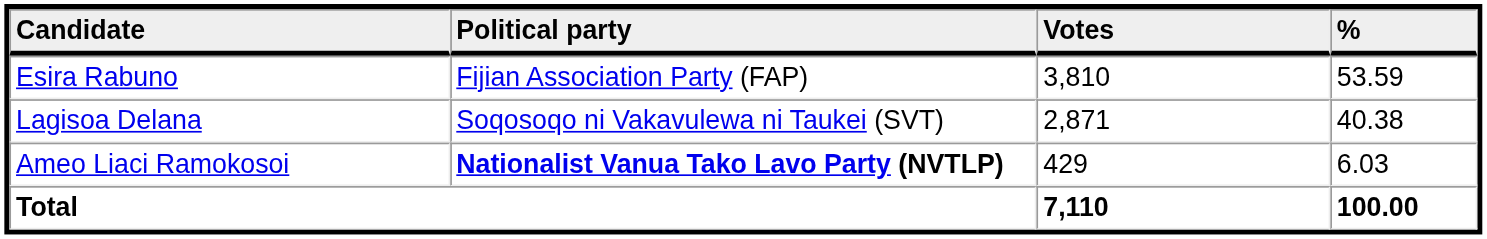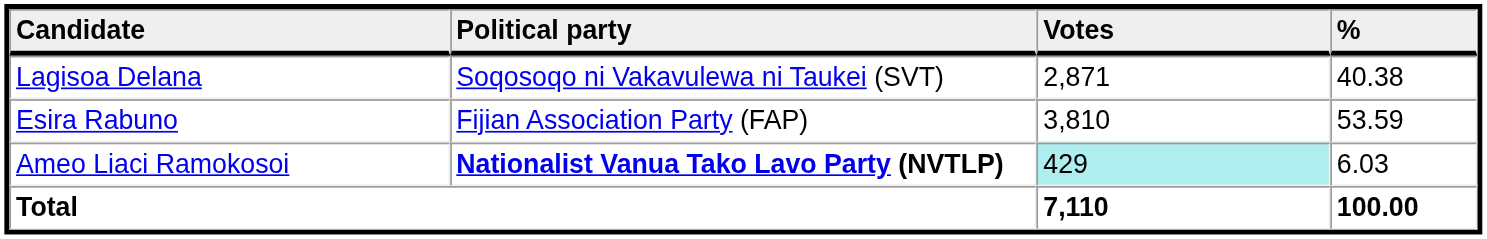 <table table width="70%" border="1" align="center" cellpadding=3 cellspacing=0 style="margin:5px; border:3px solid;">
 <tr>
 <td td width="30%" style="border-bottom:3px solid; background:#efefef;"><strong>Candidate</strong></td>
 <td td width="40%" style="border-bottom:3px solid; background:#efefef;"><strong>Political party</strong></td>
 <td td width="20%" style="border-bottom:3px solid; background:#efefef;"><strong>Votes</strong></td>
 <td td width="10%" style="border-bottom:3px solid; background:#efefef;"><strong>%</strong></td>
 </tr>
 <tr>
+<td><a href='#'>Lagisoa Delana</a></td>
+<td><a href='#'>Soqosoqo ni Vakavulewa ni Taukei</a> (SVT)</td>
+<td>2,871</td>
+<td>40.38</td>
+</tr>
+<tr>
 <td><a href='#'>Esira Rabuno</a></td>
 <td><a href='#'>Fijian Association Party</a> (FAP)</td>
 <td>3,810</td>
 <td>53.59</td>
 </tr>
 <tr>
-<td><a href='#'>Lagisoa Delana</a></td>
-<td><a href='#'>Soqosoqo ni Vakavulewa ni Taukei</a> (SVT)</td>
-<td>2,871</td>
-<td>40.38</td>
-</tr>
-<tr>
 <td><a href='#'>Ameo Liaci Ramokosoi</a></td>
 <td><strong><a href='#'>Nationalist Vanua Tako Lavo Party</a> (NVTLP)</strong></td>
-<td>429</td>
+<td style="background: paleturquoise;">429</td>
 <td>6.03</td>
 </tr>
 <tr>
 <td colspan=2><strong>Total</strong></td>
 <td><strong>7,110</strong></td>
 <td><strong>100.00</strong></td>
 </tr>
 <tr>
 </tr>
 </table>
